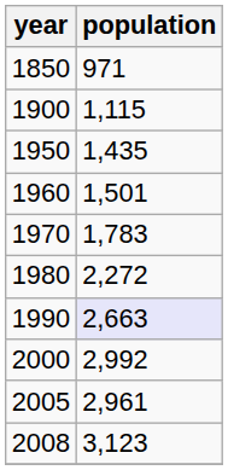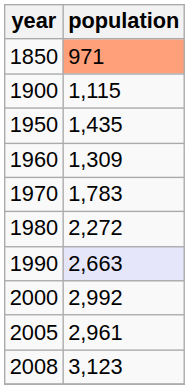 <table class="wikitable">
 <tr>
 <th>year</th>
 <th>population</th>
 </tr>
 <tr>
 <td>1850</td>
-<td>971</td>
+<td style="background: lightsalmon;">971</td>
 </tr>
 <tr>
 <td>1900</td>
 <td>1,115</td>
 </tr>
 <tr>
 <td>1950</td>
 <td>1,435</td>
 </tr>
 <tr>
 <td>1960</td>
-<td>1,501</td>
+<td>1,309</td>
 </tr>
 <tr>
 <td>1970</td>
 <td>1,783</td>
 </tr>
 <tr>
 <td>1980</td>
 <td>2,272</td>
 </tr>
 <tr>
 <td>1990</td>
 <td style="background: lavender;">2,663</td>
 </tr>
 <tr>
 <td>2000</td>
 <td>2,992</td>
 </tr>
 <tr>
 <td>2005</td>
 <td>2,961</td>
 </tr>
 <tr>
 <td>2008</td>
 <td>3,123</td>
 </tr>
 <tr>
 </tr>
 </table>
